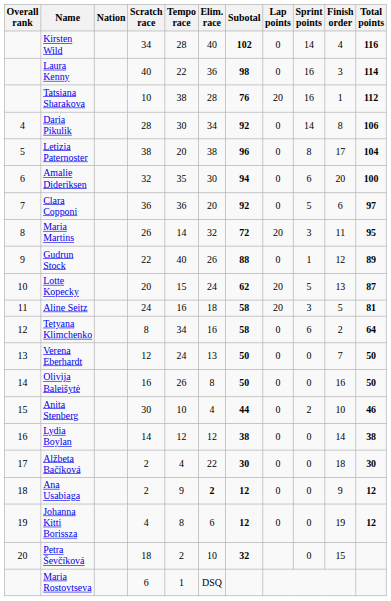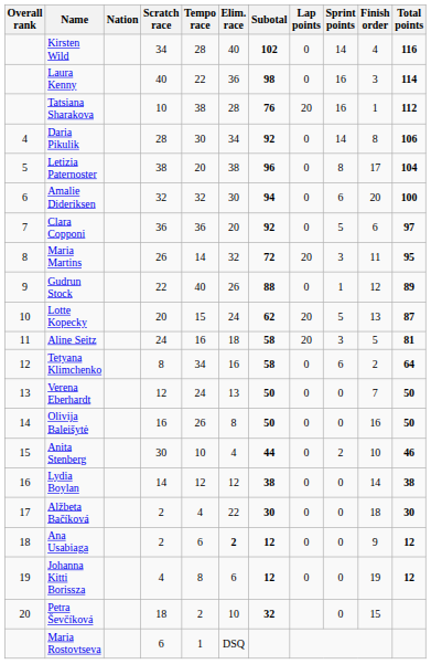 <table class="wikitable sortable" style="text-align:center">
 <tr>
 <th width=50>Overall rank</th>
 <th>Name</th>
 <th>Nation</th>
 <th width=50>Scratch race</th>
 <th width=50>Tempo race</th>
 <th width=50>Elim. race</th>
 <th width=50>Subotal</th>
 <th width=50>Lap points</th>
 <th width=50>Sprint points</th>
 <th width=50>Finish order</th>
 <th width=50>Total points</th>
 </tr>
 <tr>
 <td></td>
 <td align=left><a href='#'>Kirsten Wild</a></td>
 <td align=left></td>
 <td>34</td>
 <td>28</td>
 <td>40</td>
 <td><strong>102</strong></td>
 <td>0</td>
 <td>14</td>
 <td>4</td>
 <td><strong>116</strong></td>
 </tr>
 <tr>
 <td></td>
 <td align=left><a href='#'>Laura Kenny</a></td>
 <td align=left></td>
 <td>40</td>
 <td>22</td>
 <td>36</td>
 <td><strong>98</strong></td>
 <td>0</td>
 <td>16</td>
 <td>3</td>
 <td><strong>114</strong></td>
 </tr>
 <tr>
 <td></td>
 <td align=left><a href='#'>Tatsiana Sharakova</a></td>
 <td align=left></td>
 <td>10</td>
 <td>38</td>
 <td>28</td>
 <td><strong>76</strong></td>
 <td>20</td>
 <td>16</td>
 <td>1</td>
 <td><strong>112</strong></td>
 </tr>
 <tr>
 <td>4</td>
 <td align=left><a href='#'>Daria Pikulik</a></td>
 <td align=left></td>
 <td>28</td>
 <td>30</td>
 <td>34</td>
 <td><strong>92</strong></td>
 <td>0</td>
 <td>14</td>
 <td>8</td>
 <td><strong>106</strong></td>
 </tr>
 <tr>
 <td>5</td>
 <td align=left><a href='#'>Letizia Paternoster</a></td>
 <td align=left></td>
 <td>38</td>
 <td>20</td>
 <td>38</td>
 <td><strong>96</strong></td>
 <td>0</td>
 <td>8</td>
 <td>17</td>
 <td><strong>104</strong></td>
 </tr>
 <tr>
 <td>6</td>
 <td align=left><a href='#'>Amalie Dideriksen</a></td>
 <td align=left></td>
 <td>32</td>
-<td>35</td>
+<td>32</td>
 <td>30</td>
 <td><strong>94</strong></td>
 <td>0</td>
 <td>6</td>
 <td>20</td>
 <td><strong>100</strong></td>
 </tr>
 <tr>
 <td>7</td>
 <td align=left><a href='#'>Clara Copponi</a></td>
 <td align=left></td>
 <td>36</td>
 <td>36</td>
 <td>20</td>
 <td><strong>92</strong></td>
 <td>0</td>
 <td>5</td>
 <td>6</td>
 <td><strong>97</strong></td>
 </tr>
 <tr>
 <td>8</td>
 <td align=left><a href='#'>Maria Martins</a></td>
 <td align=left></td>
 <td>26</td>
 <td>14</td>
 <td>32</td>
 <td><strong>72</strong></td>
 <td>20</td>
 <td>3</td>
 <td>11</td>
 <td><strong>95</strong></td>
 </tr>
 <tr>
 <td>9</td>
 <td align=left><a href='#'>Gudrun Stock</a></td>
 <td align=left></td>
 <td>22</td>
 <td>40</td>
 <td>26</td>
 <td><strong>88</strong></td>
 <td>0</td>
 <td>1</td>
 <td>12</td>
 <td><strong>89</strong></td>
 </tr>
 <tr>
 <td>10</td>
 <td align=left><a href='#'>Lotte Kopecky</a></td>
 <td align=left></td>
 <td>20</td>
 <td>15</td>
 <td>24</td>
 <td><strong>62</strong></td>
 <td>20</td>
 <td>5</td>
 <td>13</td>
 <td><strong>87</strong></td>
 </tr>
 <tr>
 <td>11</td>
 <td align=left><a href='#'>Aline Seitz</a></td>
 <td align=left></td>
 <td>24</td>
 <td>16</td>
 <td>18</td>
 <td><strong>58</strong></td>
 <td>20</td>
 <td>3</td>
 <td>5</td>
 <td><strong>81</strong></td>
 </tr>
 <tr>
 <td>12</td>
 <td align=left><a href='#'>Tetyana Klimchenko</a></td>
 <td align=left></td>
 <td>8</td>
 <td>34</td>
 <td>16</td>
 <td><strong>58</strong></td>
 <td>0</td>
 <td>6</td>
 <td>2</td>
 <td><strong>64</strong></td>
 </tr>
 <tr>
 <td>13</td>
 <td align=left><a href='#'>Verena Eberhardt</a></td>
 <td align=left></td>
 <td>12</td>
 <td>24</td>
 <td>13</td>
 <td><strong>50</strong></td>
 <td>0</td>
 <td>0</td>
 <td>7</td>
 <td><strong>50</strong></td>
 </tr>
 <tr>
 <td>14</td>
 <td align=left><a href='#'>Olivija Baleišytė</a></td>
 <td align=left></td>
 <td>16</td>
 <td>26</td>
 <td>8</td>
 <td><strong>50</strong></td>
 <td>0</td>
 <td>0</td>
 <td>16</td>
 <td><strong>50</strong></td>
 </tr>
 <tr>
 <td>15</td>
 <td align=left><a href='#'>Anita Stenberg</a></td>
 <td align=left></td>
 <td>30</td>
 <td>10</td>
 <td>4</td>
 <td><strong>44</strong></td>
 <td>0</td>
 <td>2</td>
 <td>10</td>
 <td><strong>46</strong></td>
 </tr>
 <tr>
 <td>16</td>
 <td align=left><a href='#'>Lydia Boylan</a></td>
 <td align=left></td>
 <td>14</td>
 <td>12</td>
 <td>12</td>
 <td><strong>38</strong></td>
 <td>0</td>
 <td>0</td>
 <td>14</td>
 <td><strong>38</strong></td>
 </tr>
 <tr>
 <td>17</td>
 <td align=left><a href='#'>Alžbeta Bačíková</a></td>
 <td align=left></td>
 <td>2</td>
 <td>4</td>
 <td>22</td>
 <td><strong>30</strong></td>
 <td>0</td>
 <td>0</td>
 <td>18</td>
 <td><strong>30</strong></td>
 </tr>
 <tr>
 <td>18</td>
 <td align=left><a href='#'>Ana Usabiaga</a></td>
 <td align=left></td>
 <td>2</td>
-<td>9</td>
+<td>6</td>
 <td><strong>2</strong></td>
 <td><strong>12</strong></td>
 <td>0</td>
 <td>0</td>
 <td>9</td>
 <td><strong>12</strong></td>
 </tr>
 <tr>
 <td>19</td>
 <td align=left><a href='#'>Johanna Kitti Borissza</a></td>
 <td align=left></td>
 <td>4</td>
 <td>8</td>
 <td>6</td>
 <td><strong>12</strong></td>
 <td>0</td>
 <td>0</td>
 <td>19</td>
 <td><strong>12</strong></td>
 </tr>
 <tr>
 <td>20</td>
 <td align=left><a href='#'>Petra Ševčíková</a></td>
 <td align=left></td>
 <td>18</td>
 <td>2</td>
 <td>10</td>
 <td><strong>32</strong></td>
 <td></td>
 <td>0</td>
 <td>15</td>
 <td><strong></strong></td>
 </tr>
 <tr>
 <td></td>
 <td align=left><a href='#'>Maria Rostovtseva</a></td>
 <td align=left></td>
 <td>6</td>
 <td>1</td>
 <td>DSQ</td>
 <td><strong></strong></td>
 <td colspan="3"></td>
 <td><strong></strong></td>
 </tr>
 </table>
